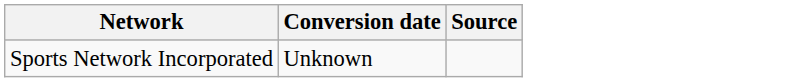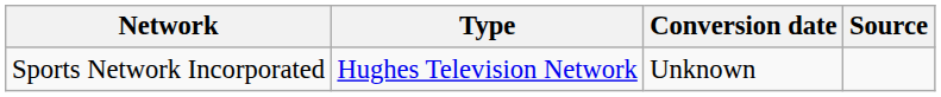 <table class="wikitable sortable">
 <tr>
 <th>Network</th>
+<th>Type</th>
 <th>Conversion date</th>
 <th>Source</th>
 </tr>
 <tr>
 <td>Sports Network Incorporated</td>
+<td><a href='#'>Hughes Television Network</a></td>
 <td>Unknown</td>
 <td></td>
 </tr>
 </table>
